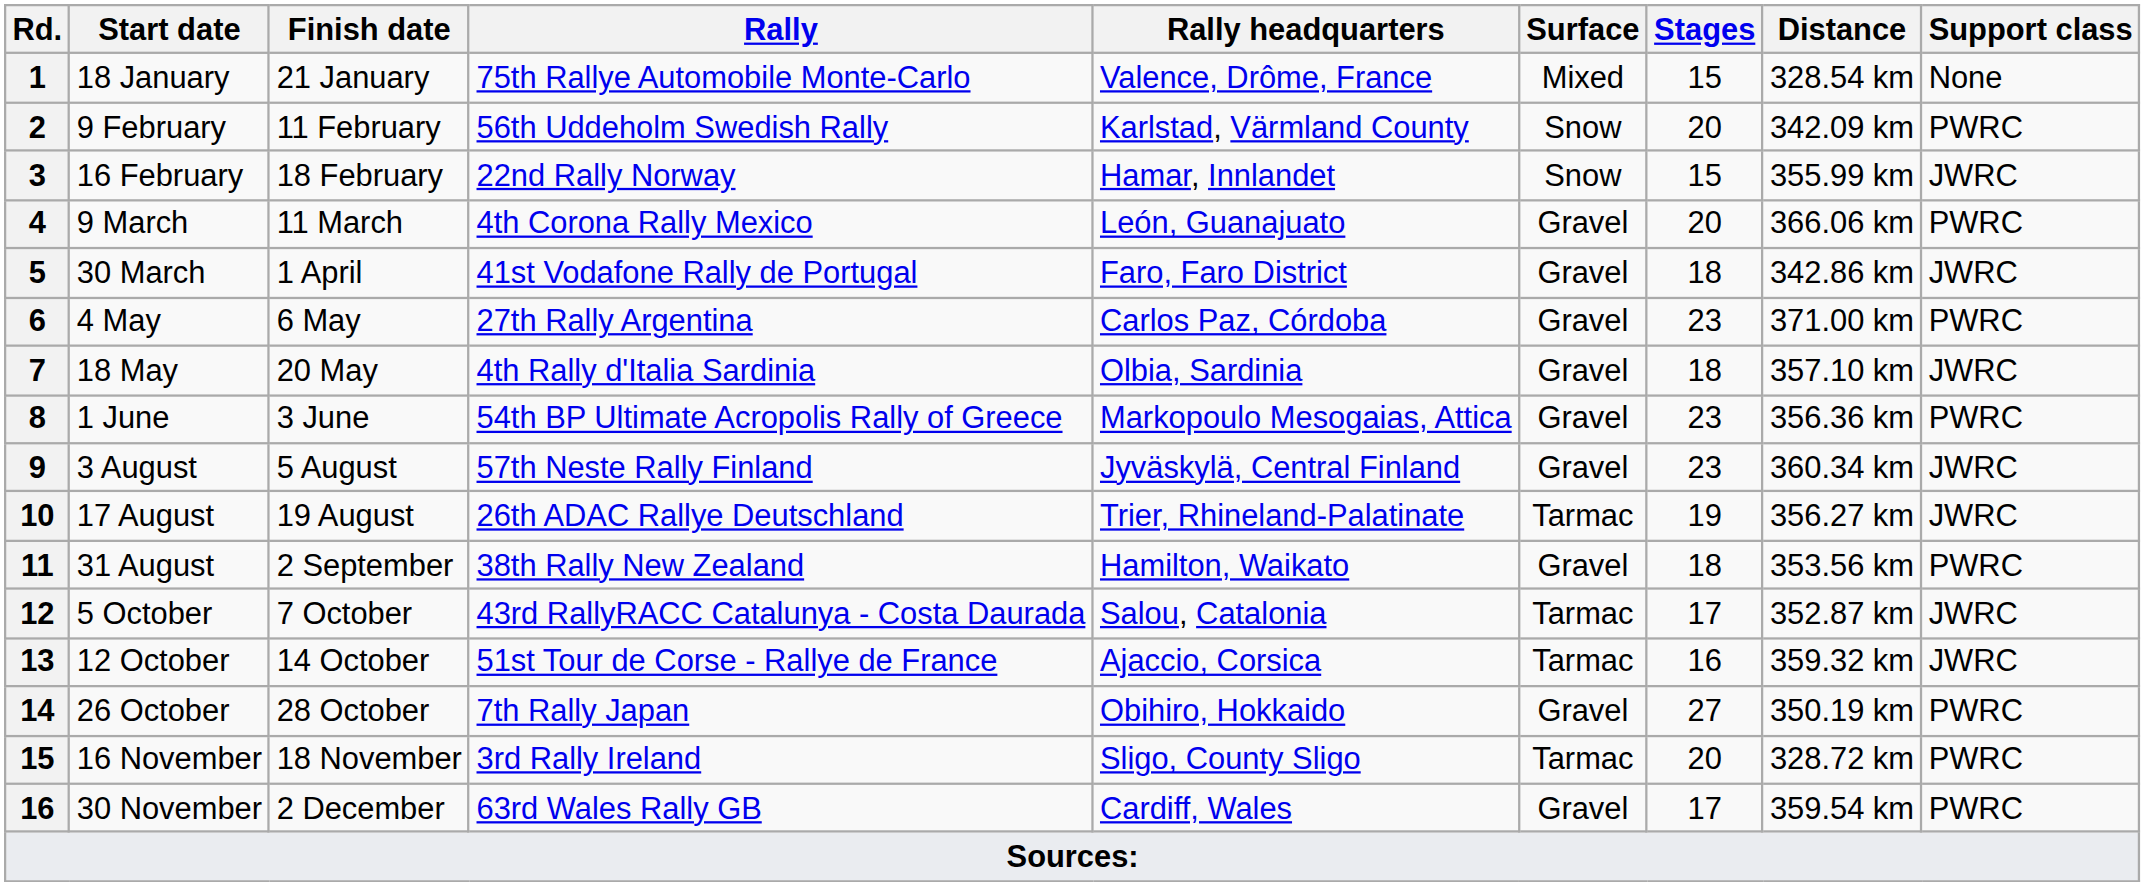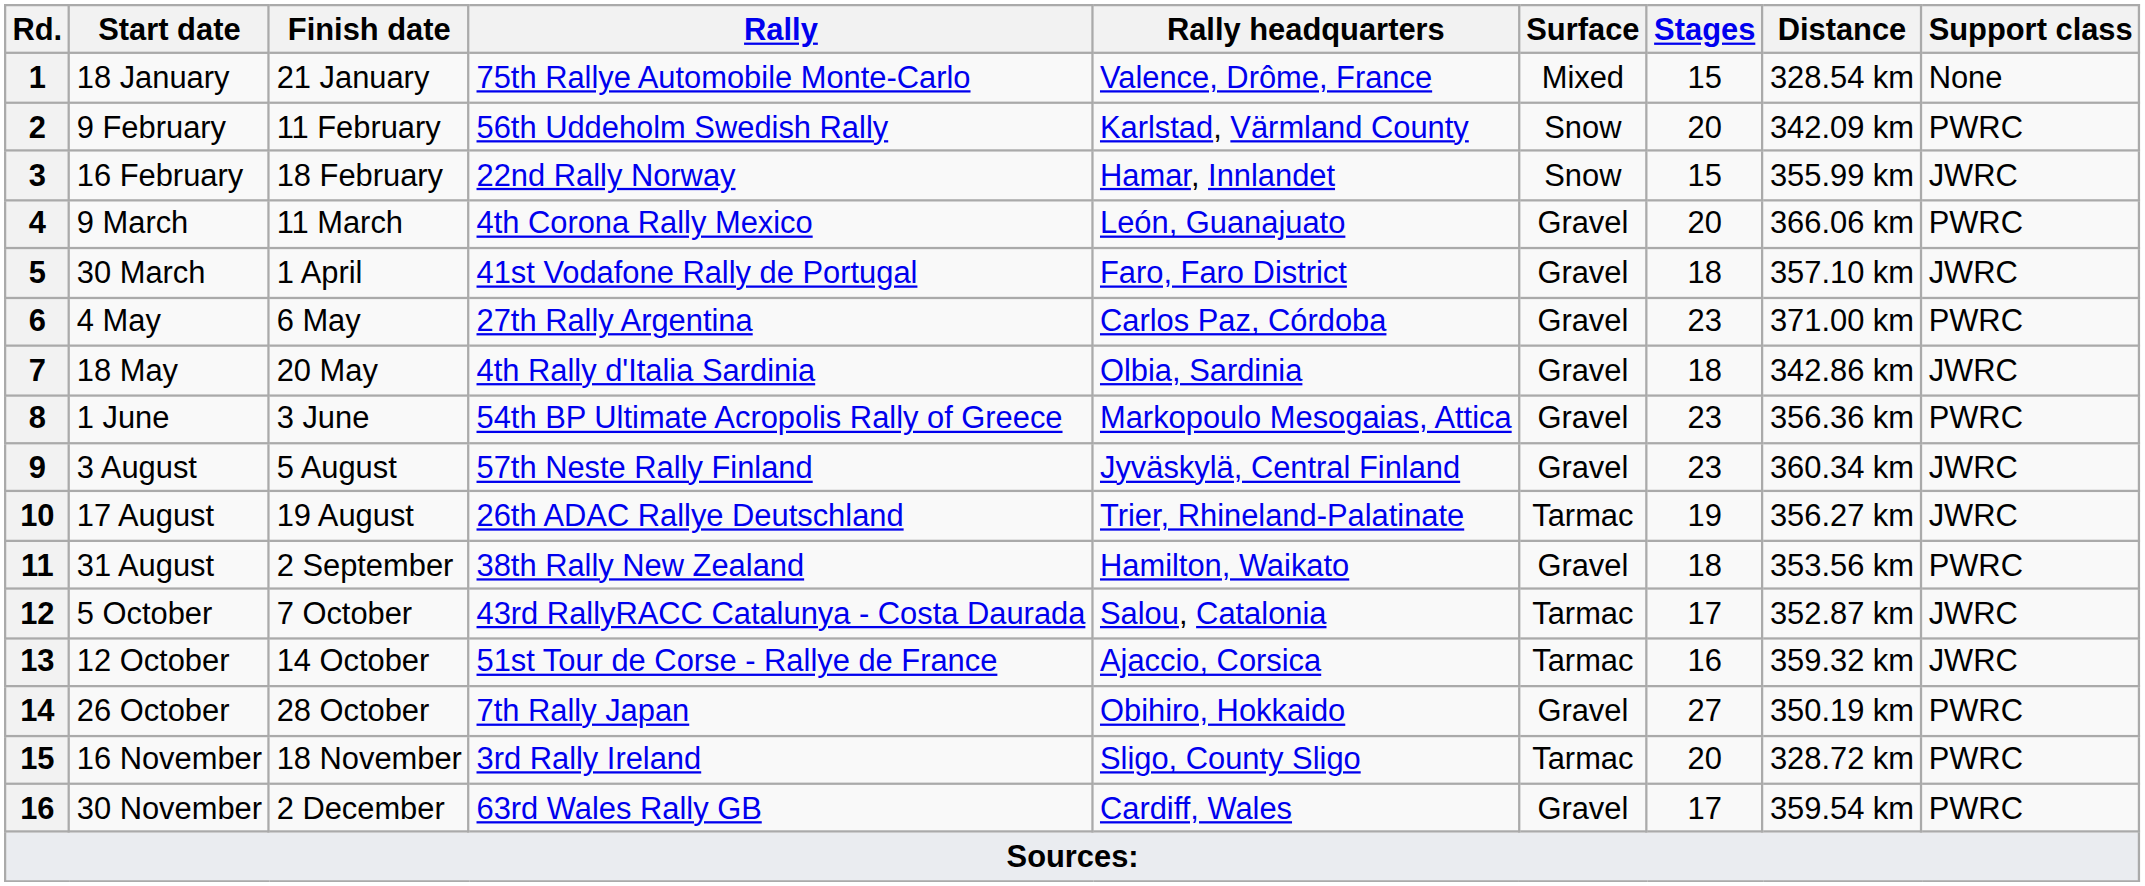 <table class="wikitable" style="font-size: 85%;">
 <tr>
 <th>Rd.</th>
 <th>Start date</th>
 <th>Finish date</th>
 <th><a href='#'>Rally</a></th>
 <th>Rally headquarters</th>
 <th>Surface</th>
 <th><a href='#'>Stages</a></th>
 <th>Distance</th>
 <th>Support class</th>
 </tr>
 <tr>
 <th>1</th>
 <td>18 January</td>
 <td>21 January</td>
 <td> <a href='#'>75th Rallye Automobile Monte-Carlo</a></td>
 <td><a href='#'>Valence, Drôme, France</a></td>
 <td align=center>Mixed</td>
 <td align=center>15</td>
 <td align=center>328.54 km</td>
 <td>None</td>
 </tr>
 <tr>
 <th>2</th>
 <td>9 February</td>
 <td>11 February</td>
 <td> <a href='#'>56th Uddeholm Swedish Rally</a></td>
 <td><a href='#'>Karlstad</a>, <a href='#'>Värmland County</a></td>
 <td align=center>Snow</td>
 <td align=center>20</td>
 <td align=center>342.09 km</td>
 <td>PWRC</td>
 </tr>
 <tr>
 <th>3</th>
 <td>16 February</td>
 <td>18 February</td>
 <td> <a href='#'>22nd Rally Norway</a></td>
 <td><a href='#'>Hamar</a>, <a href='#'>Innlandet</a></td>
 <td align=center>Snow</td>
 <td align=center>15</td>
 <td align=center>355.99 km</td>
 <td>JWRC</td>
 </tr>
 <tr>
 <th>4</th>
 <td>9 March</td>
 <td>11 March</td>
 <td> <a href='#'>4th Corona Rally Mexico</a></td>
 <td><a href='#'>León, Guanajuato</a></td>
 <td align="center">Gravel</td>
 <td align="center">20</td>
 <td align="center">366.06 km</td>
 <td>PWRC</td>
 </tr>
 <tr>
 <th>5</th>
 <td>30 March</td>
 <td>1 April</td>
 <td> <a href='#'>41st Vodafone Rally de Portugal</a></td>
 <td><a href='#'>Faro, Faro District</a></td>
 <td align="center">Gravel</td>
 <td align="center">18</td>
-<td align="center">342.86 km</td>
+<td align="center">357.10 km</td>
 <td>JWRC</td>
 </tr>
 <tr>
 <th>6</th>
 <td>4 May</td>
 <td>6 May</td>
 <td> <a href='#'>27th Rally Argentina</a></td>
 <td><a href='#'>Carlos Paz, Córdoba</a></td>
 <td align="center">Gravel</td>
 <td align="center">23</td>
 <td align="center">371.00 km</td>
 <td>PWRC</td>
 </tr>
 <tr>
 <th>7</th>
 <td>18 May</td>
 <td>20 May</td>
 <td> <a href='#'>4th Rally d'Italia Sardinia</a></td>
 <td><a href='#'>Olbia, Sardinia</a></td>
 <td align="center">Gravel</td>
 <td align="center">18</td>
-<td align="center">357.10 km</td>
+<td align="center">342.86 km</td>
 <td>JWRC</td>
 </tr>
 <tr>
 <th>8</th>
 <td>1 June</td>
 <td>3 June</td>
 <td> <a href='#'>54th BP Ultimate Acropolis Rally of Greece</a></td>
 <td><a href='#'>Markopoulo Mesogaias, Attica</a></td>
 <td align="center">Gravel</td>
 <td align="center">23</td>
 <td align="center">356.36 km</td>
 <td>PWRC</td>
 </tr>
 <tr>
 <th>9</th>
 <td>3 August</td>
 <td>5 August</td>
 <td> <a href='#'>57th Neste Rally Finland</a></td>
 <td><a href='#'>Jyväskylä, Central Finland</a></td>
 <td align="center">Gravel</td>
 <td align="center">23</td>
 <td align="center">360.34 km</td>
 <td>JWRC</td>
 </tr>
 <tr>
 <th>10</th>
 <td>17 August</td>
 <td>19 August</td>
 <td> <a href='#'>26th ADAC Rallye Deutschland</a></td>
 <td><a href='#'>Trier, Rhineland-Palatinate</a></td>
 <td align="center">Tarmac</td>
 <td align="center">19</td>
 <td align="center">356.27 km</td>
 <td>JWRC</td>
 </tr>
 <tr>
 <th>11</th>
 <td>31 August</td>
 <td>2 September</td>
 <td> <a href='#'>38th Rally New Zealand</a></td>
 <td><a href='#'>Hamilton, Waikato</a></td>
 <td align="center">Gravel</td>
 <td align="center">18</td>
 <td align="center">353.56 km</td>
 <td>PWRC</td>
 </tr>
 <tr>
 <th>12</th>
 <td>5 October</td>
 <td>7 October</td>
 <td> <a href='#'>43rd RallyRACC Catalunya - Costa Daurada</a></td>
 <td><a href='#'>Salou</a>, <a href='#'>Catalonia</a></td>
 <td align="center">Tarmac</td>
 <td align="center">17</td>
 <td align="center">352.87 km</td>
 <td>JWRC</td>
 </tr>
 <tr>
 <th>13</th>
 <td>12 October</td>
 <td>14 October</td>
 <td> <a href='#'>51st Tour de Corse - Rallye de France</a></td>
 <td><a href='#'>Ajaccio, Corsica</a></td>
 <td align="center">Tarmac</td>
 <td align="center">16</td>
 <td align="center">359.32 km</td>
 <td>JWRC</td>
 </tr>
 <tr>
 <th>14</th>
 <td>26 October</td>
 <td>28 October</td>
 <td> <a href='#'>7th Rally Japan</a></td>
 <td><a href='#'>Obihiro, Hokkaido</a></td>
 <td align="center">Gravel</td>
 <td align="center">27</td>
 <td align="center">350.19 km</td>
 <td>PWRC</td>
 </tr>
 <tr>
 <th>15</th>
 <td>16 November</td>
 <td>18 November</td>
 <td> <a href='#'>3rd Rally Ireland</a></td>
 <td><a href='#'>Sligo, County Sligo</a></td>
 <td align="center">Tarmac</td>
 <td align="center">20</td>
 <td align="center">328.72 km</td>
 <td>PWRC</td>
 </tr>
 <tr>
 <th>16</th>
 <td>30 November</td>
 <td>2 December</td>
 <td> <a href='#'>63rd Wales Rally GB</a></td>
 <td><a href='#'>Cardiff, Wales</a></td>
 <td align=center>Gravel</td>
 <td align=center>17</td>
 <td align=center>359.54 km</td>
 <td>PWRC</td>
 </tr>
 <tr>
 <td colspan="9" style="background-color:#EAECF0;text-align:center"><strong>Sources:</strong></td>
 </tr>
 </table>
